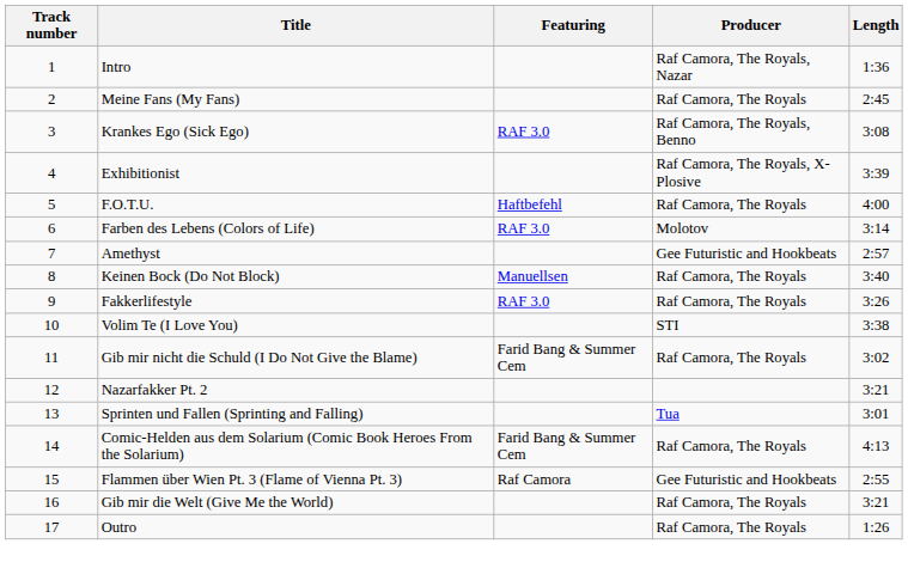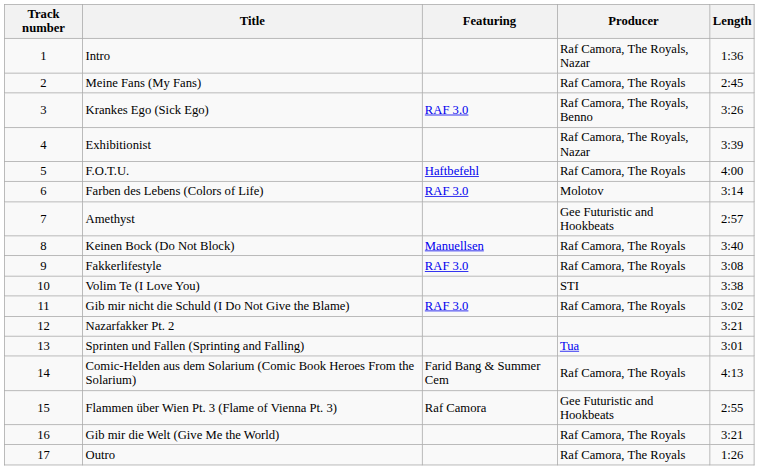 <table class="wikitable" width="60%">
 <tr>
 <th>Track number</th>
 <th>Title</th>
 <th>Featuring</th>
 <th>Producer</th>
 <th>Length</th>
 </tr>
 <tr>
 <td align="center">1</td>
 <td>Intro</td>
 <td></td>
 <td>Raf Camora, The Royals, Nazar</td>
 <td align="center">1:36</td>
 </tr>
 <tr>
 <td align="center">2</td>
 <td>Meine Fans (My Fans)</td>
 <td></td>
 <td>Raf Camora, The Royals</td>
 <td align="center">2:45</td>
 </tr>
 <tr>
 <td align="center">3</td>
 <td>Krankes Ego (Sick Ego)</td>
 <td><a href='#'>RAF 3.0</a></td>
 <td>Raf Camora, The Royals, Benno</td>
-<td align="center">3:08</td>
+<td align="center">3:26</td>
 </tr>
 <tr>
 <td align="center">4</td>
 <td>Exhibitionist</td>
 <td></td>
-<td>Raf Camora, The Royals, X-Plosive</td>
+<td>Raf Camora, The Royals, Nazar</td>
 <td align="center">3:39</td>
 </tr>
 <tr>
 <td align="center">5</td>
 <td>F.O.T.U.</td>
 <td><a href='#'>Haftbefehl</a></td>
 <td>Raf Camora, The Royals</td>
 <td align="center">4:00</td>
 </tr>
 <tr>
 <td align="center">6</td>
 <td>Farben des Lebens  (Colors of Life)</td>
 <td><a href='#'>RAF 3.0</a></td>
 <td>Molotov</td>
 <td align="center">3:14</td>
 </tr>
 <tr>
 <td align="center">7</td>
 <td>Amethyst</td>
 <td></td>
 <td>Gee Futuristic and Hookbeats</td>
 <td align="center">2:57</td>
 </tr>
 <tr>
 <td align="center">8</td>
 <td>Keinen Bock (Do Not Block)</td>
 <td><a href='#'>Manuellsen</a></td>
 <td>Raf Camora, The Royals</td>
 <td align="center">3:40</td>
 </tr>
 <tr>
 <td align="center">9</td>
 <td>Fakkerlifestyle</td>
 <td><a href='#'>RAF 3.0</a></td>
 <td>Raf Camora, The Royals</td>
-<td align="center">3:26</td>
+<td align="center">3:08</td>
 </tr>
 <tr>
 <td align="center">10</td>
 <td>Volim Te (I Love You)</td>
 <td></td>
 <td>STI</td>
 <td align="center">3:38</td>
 </tr>
 <tr>
 <td align="center">11</td>
 <td>Gib mir nicht die Schuld (I Do Not Give the Blame)</td>
-<td>Farid Bang & Summer Cem</td>
+<td><a href='#'>RAF 3.0</a></td>
 <td>Raf Camora, The Royals</td>
 <td align="center">3:02</td>
 </tr>
 <tr>
 <td align="center">12</td>
 <td>Nazarfakker Pt. 2</td>
 <td></td>
 <td></td>
 <td align="center">3:21</td>
 </tr>
 <tr>
 <td align="center">13</td>
 <td>Sprinten und Fallen (Sprinting and Falling)</td>
 <td></td>
 <td><a href='#'>Tua</a></td>
 <td align="center">3:01</td>
 </tr>
 <tr>
 <td align="center">14</td>
 <td>Comic-Helden aus dem Solarium (Comic Book Heroes From the Solarium)</td>
 <td>Farid Bang & Summer Cem</td>
 <td>Raf Camora, The Royals</td>
 <td align="center">4:13</td>
 </tr>
 <tr>
 <td align="center">15</td>
 <td>Flammen über Wien Pt. 3 (Flame of Vienna Pt. 3)</td>
 <td>Raf Camora</td>
 <td>Gee Futuristic and Hookbeats</td>
 <td align="center">2:55</td>
 </tr>
 <tr>
 <td align="center">16</td>
 <td>Gib mir die Welt  (Give Me the World)</td>
 <td></td>
 <td>Raf Camora, The Royals</td>
 <td align="center">3:21</td>
 </tr>
 <tr>
 <td align="center">17</td>
 <td>Outro</td>
 <td></td>
 <td>Raf Camora, The Royals</td>
 <td align="center">1:26</td>
 </tr>
 </table>
